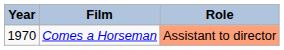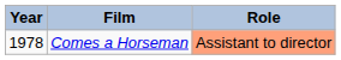 <table class="wikitable" style="font-size:95%;">
 <tr>
 <th style="background:#B0C4DE;">Year</th>
 <th style="background:#B0C4DE;">Film</th>
 <th style="background:#B0C4DE;">Role</th>
 </tr>
 <tr>
-<td>1970</td>
+<td>1978</td>
 <td><em><a href='#'>Comes a Horseman</a></em></td>
 <td style="background: lightsalmon;">Assistant to director</td>
 </tr>
 </table>
